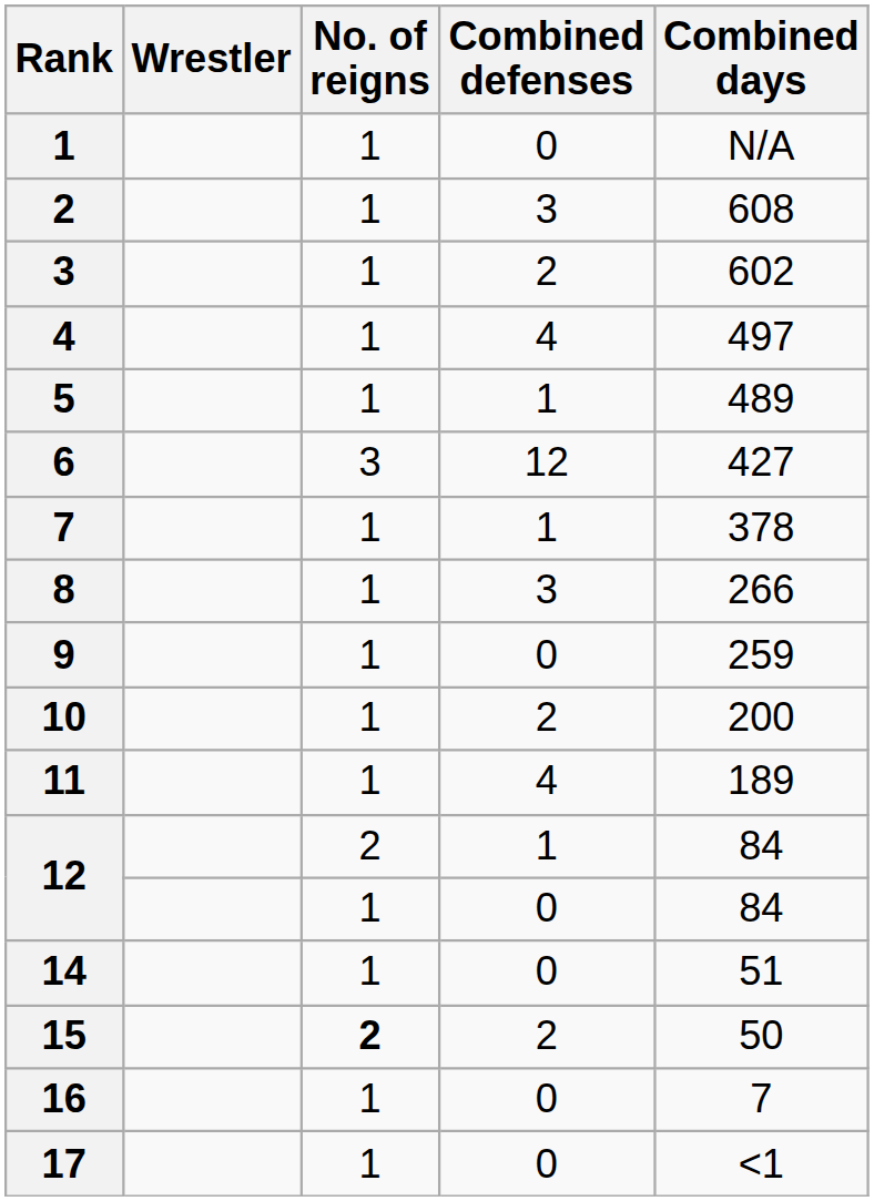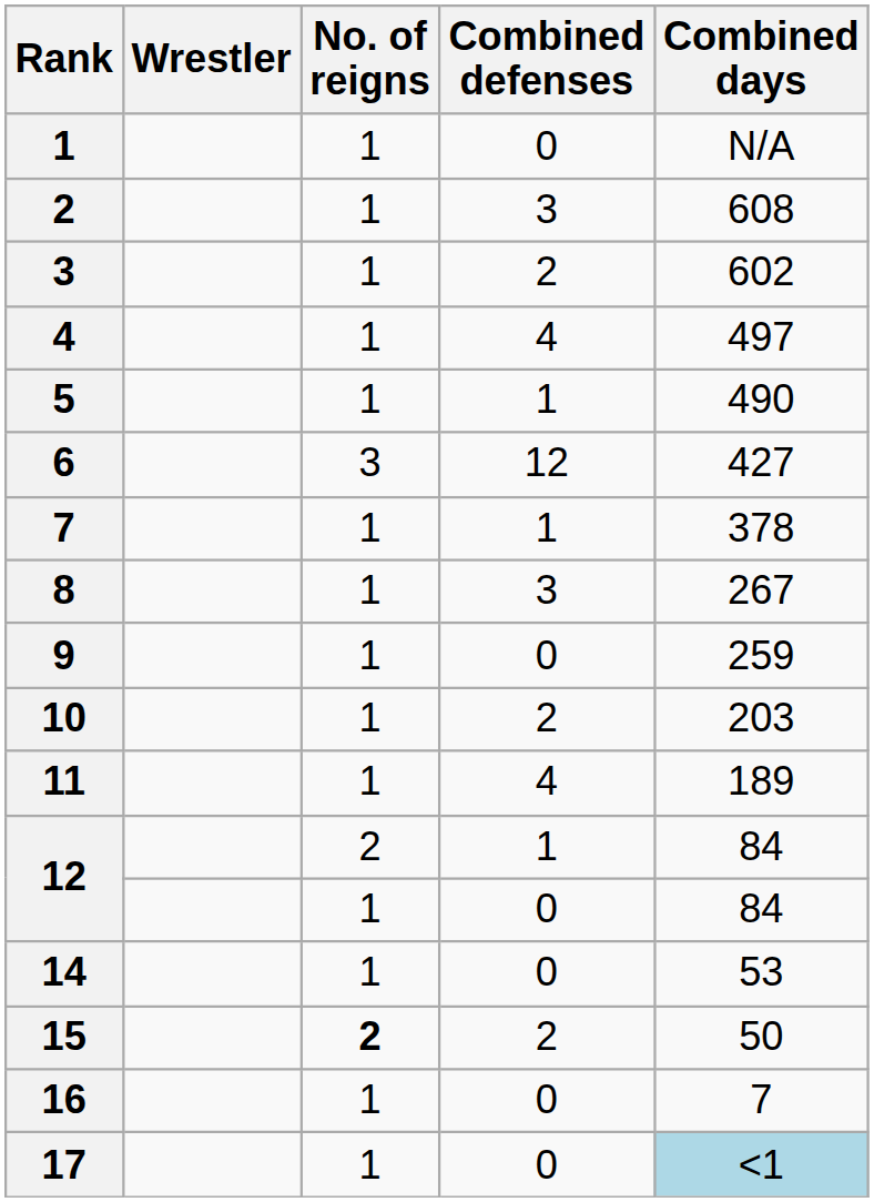 <table class="wikitable sortable" style="text-align:center">
 <tr>
 <th>Rank</th>
 <th>Wrestler</th>
 <th>No. of<br>reigns</th>
 <th>Combined<br>defenses</th>
 <th>Combined<br>days</th>
 </tr>
 <tr>
 <th>1</th>
 <td></td>
 <td>1</td>
 <td>0</td>
 <td>N/A</td>
 </tr>
 <tr>
 <th>2</th>
 <td></td>
 <td>1</td>
 <td>3</td>
 <td>608</td>
 </tr>
 <tr>
 <th>3</th>
 <td></td>
 <td>1</td>
 <td>2</td>
 <td>602</td>
 </tr>
 <tr>
 <th>4</th>
 <td></td>
 <td>1</td>
 <td>4</td>
 <td>497</td>
 </tr>
 <tr>
 <th>5</th>
 <td></td>
 <td>1</td>
 <td>1</td>
-<td>489</td>
+<td>490</td>
 </tr>
 <tr>
 <th>6</th>
 <td></td>
 <td>3</td>
 <td>12</td>
 <td>427</td>
 </tr>
 <tr>
 <th>7</th>
 <td></td>
 <td>1</td>
 <td>1</td>
 <td>378</td>
 </tr>
 <tr>
 <th>8</th>
 <td></td>
 <td>1</td>
 <td>3</td>
-<td>266</td>
+<td>267</td>
 </tr>
 <tr>
 <th>9</th>
 <td></td>
 <td>1</td>
 <td>0</td>
 <td>259</td>
 </tr>
 <tr>
 <th>10</th>
 <td></td>
 <td>1</td>
 <td>2</td>
-<td>200</td>
+<td>203</td>
 </tr>
 <tr>
 <th>11</th>
 <td></td>
 <td>1</td>
 <td>4</td>
 <td>189</td>
 </tr>
 <tr>
 <th rowspan=2>12</th>
 <td></td>
 <td>2</td>
 <td>1</td>
 <td>84</td>
 </tr>
 <tr>
 <td></td>
 <td>1</td>
 <td>0</td>
 <td>84</td>
 </tr>
 <tr>
 <th>14</th>
 <td></td>
 <td>1</td>
 <td>0</td>
-<td>51</td>
+<td>53</td>
 </tr>
 <tr>
 <th>15</th>
 <td></td>
 <td><strong>2</strong></td>
 <td>2</td>
 <td>50</td>
 </tr>
 <tr>
 <th>16</th>
 <td></td>
 <td>1</td>
 <td>0</td>
 <td>7</td>
 </tr>
 <tr>
 <th>17</th>
 <td></td>
 <td>1</td>
 <td>0</td>
-<td><1</td>
+<td style="background: lightblue;"><1</td>
 </tr>
 </table>
